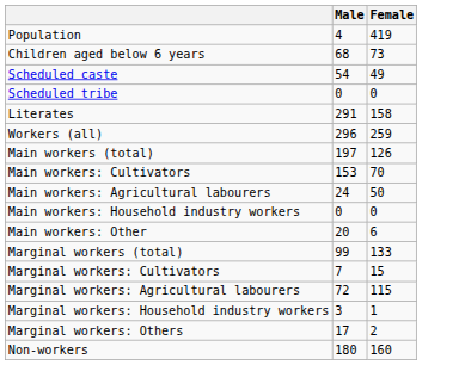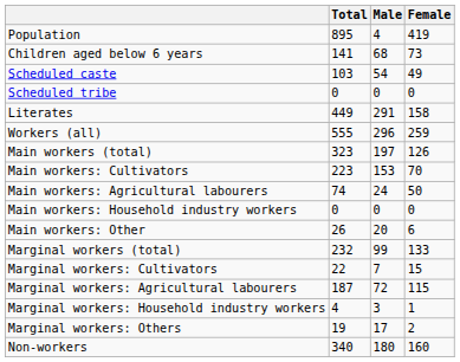 <table class="wikitable sortable">
 <tr>
 <th></th>
+<th>Total</th>
 <th>Male</th>
 <th>Female</th>
 </tr>
 <tr>
 <td>Population</td>
+<td>895</td>
 <td>4</td>
 <td>419</td>
 </tr>
 <tr>
 <td>Children aged below 6 years</td>
+<td>141</td>
 <td>68</td>
 <td>73</td>
 </tr>
 <tr>
 <td><a href='#'>Scheduled caste</a></td>
+<td>103</td>
 <td>54</td>
 <td>49</td>
 </tr>
 <tr>
 <td><a href='#'>Scheduled tribe</a></td>
 <td>0</td>
 <td>0</td>
+<td>0</td>
 </tr>
 <tr>
 <td>Literates</td>
+<td>449</td>
 <td>291</td>
 <td>158</td>
 </tr>
 <tr>
 <td>Workers (all)</td>
+<td>555</td>
 <td>296</td>
 <td>259</td>
 </tr>
 <tr>
 <td>Main workers (total)</td>
+<td>323</td>
 <td>197</td>
 <td>126</td>
 </tr>
 <tr>
 <td>Main workers: Cultivators</td>
+<td>223</td>
 <td>153</td>
 <td>70</td>
 </tr>
 <tr>
 <td>Main workers: Agricultural labourers</td>
+<td>74</td>
 <td>24</td>
 <td>50</td>
 </tr>
 <tr>
 <td>Main workers: Household industry workers</td>
 <td>0</td>
 <td>0</td>
+<td>0</td>
 </tr>
 <tr>
 <td>Main workers: Other</td>
+<td>26</td>
 <td>20</td>
 <td>6</td>
 </tr>
 <tr>
 <td>Marginal workers (total)</td>
+<td>232</td>
 <td>99</td>
 <td>133</td>
 </tr>
 <tr>
 <td>Marginal workers: Cultivators</td>
+<td>22</td>
 <td>7</td>
 <td>15</td>
 </tr>
 <tr>
 <td>Marginal workers: Agricultural labourers</td>
+<td>187</td>
 <td>72</td>
 <td>115</td>
 </tr>
 <tr>
 <td>Marginal workers: Household industry workers</td>
+<td>4</td>
 <td>3</td>
 <td>1</td>
 </tr>
 <tr>
 <td>Marginal workers: Others</td>
+<td>19</td>
 <td>17</td>
 <td>2</td>
 </tr>
 <tr>
 <td>Non-workers</td>
+<td>340</td>
 <td>180</td>
 <td>160</td>
 </tr>
 </table>
